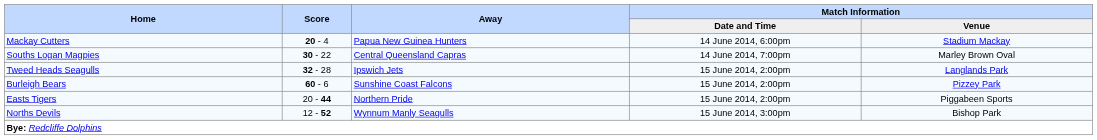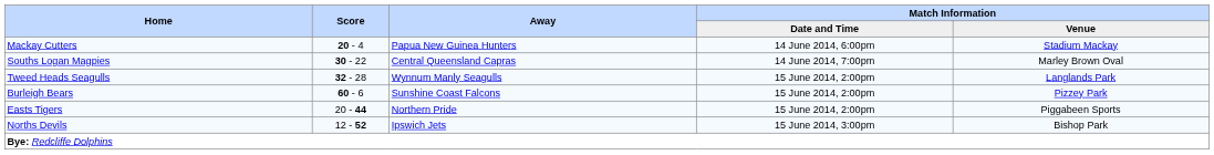 <table border=1 style="border-collapse:collapse; font-size:90%; text-align:center;" cellpadding=3 cellspacing=0>
 <tr bgcolor=#C1D8FF>
 <th rowspan=2 width=12%>Home</th>
 <th rowspan=2 width=3%>Score</th>
 <th rowspan=2 width=12%>Away</th>
 <th colspan=5>Match Information</th>
 </tr>
 <tr bgcolor=#EFEFEF>
 <th width=10%>Date and Time</th>
 <th width=10%>Venue</th>
 </tr>
 <tr bgcolor=#F5FAFF>
 <td align=left> <a href='#'>Mackay Cutters</a></td>
 <td><strong>20</strong> - 4</td>
 <td align=left> <a href='#'>Papua New Guinea Hunters</a></td>
 <td>14 June 2014, 6:00pm</td>
 <td><a href='#'>Stadium Mackay</a></td>
 </tr>
 <tr bgcolor=#F5FAFF>
 <td align=left> <a href='#'>Souths Logan Magpies</a></td>
 <td><strong>30</strong> - 22</td>
 <td align=left> <a href='#'>Central Queensland Capras</a></td>
 <td>14 June 2014, 7:00pm</td>
 <td>Marley Brown Oval</td>
 </tr>
 <tr bgcolor=#F5FAFF>
 <td align=left> <a href='#'>Tweed Heads Seagulls</a></td>
 <td><strong>32</strong> - 28</td>
-<td align=left> <a href='#'>Ipswich Jets</a></td>
+<td align=left> <a href='#'>Wynnum Manly Seagulls</a></td>
 <td>15 June 2014, 2:00pm</td>
 <td><a href='#'>Langlands Park</a></td>
 </tr>
 <tr bgcolor=#F5FAFF>
 <td align=left> <a href='#'>Burleigh Bears</a></td>
 <td><strong>60</strong> - 6</td>
 <td align=left> <a href='#'>Sunshine Coast Falcons</a></td>
 <td>15 June 2014, 2:00pm</td>
 <td><a href='#'>Pizzey Park</a></td>
 </tr>
 <tr bgcolor=#F5FAFF>
 <td align=left> <a href='#'>Easts Tigers</a></td>
 <td>20 - <strong>44</strong></td>
 <td align=left> <a href='#'>Northern Pride</a></td>
 <td>15 June 2014, 2:00pm</td>
 <td>Piggabeen Sports</td>
 </tr>
 <tr bgcolor=#F5FAFF>
 <td align=left> <a href='#'>Norths Devils</a></td>
 <td>12 - <strong>52</strong></td>
-<td align=left> <a href='#'>Wynnum Manly Seagulls</a></td>
+<td align=left> <a href='#'>Ipswich Jets</a></td>
 <td>15 June 2014, 3:00pm</td>
 <td>Bishop Park</td>
 </tr>
 <tr>
 <td colspan="5" style="text-align:left;"><strong>Bye:</strong> <em><a href='#'>Redcliffe Dolphins</a></em></td>
 </tr>
 </table>
